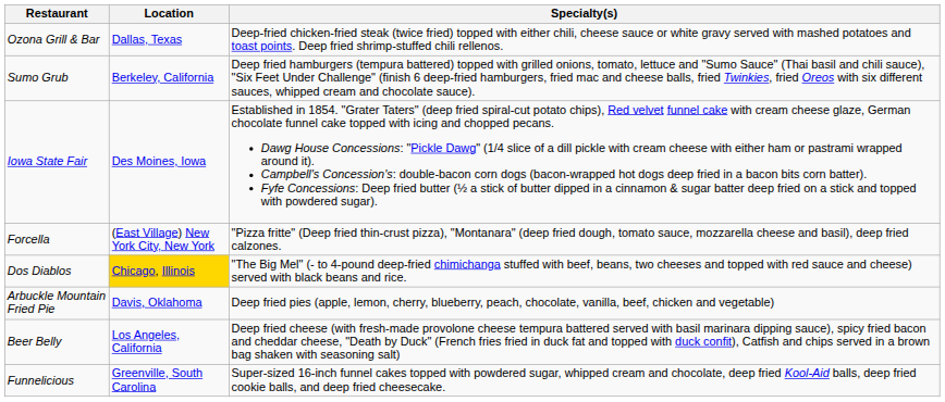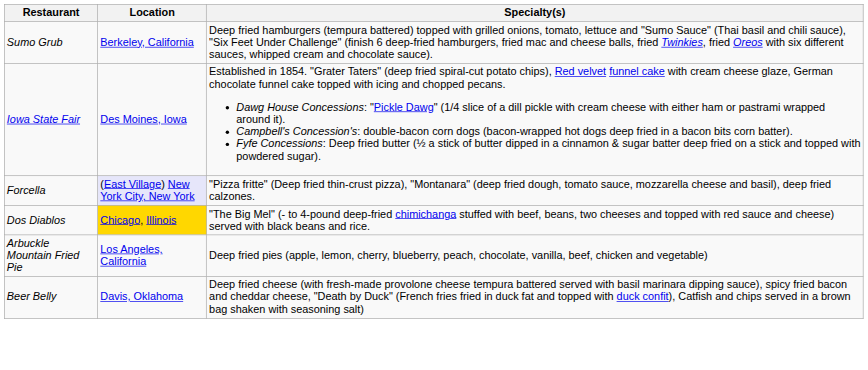 <table class="wikitable" style="width:100%;">
 <tr>
 <th>Restaurant</th>
 <th>Location</th>
 <th>Specialty(s)</th>
-</tr>
-<tr>
-<td><em>Ozona Grill & Bar</em></td>
-<td><a href='#'>Dallas, Texas</a></td>
-<td>Deep-fried chicken-fried steak (twice fried) topped with either chili, cheese sauce or white gravy served with mashed potatoes and <a href='#'>toast points</a>. Deep fried shrimp-stuffed chili rellenos.</td>
 </tr>
 <tr>
 <td><em>Sumo Grub</em></td>
 <td><a href='#'>Berkeley, California</a></td>
 <td>Deep fried hamburgers (tempura battered) topped with grilled onions, tomato, lettuce and "Sumo Sauce" (Thai basil and chili sauce), "Six Feet Under Challenge" (finish 6 deep-fried hamburgers, fried mac and cheese balls, fried <em><a href='#'>Twinkies</a></em>, fried <em><a href='#'>Oreos</a></em> with six different sauces, whipped cream and chocolate sauce).</td>
 </tr>
 <tr>
 <td><em><a href='#'>Iowa State Fair</a></em></td>
 <td><a href='#'>Des Moines, Iowa</a></td>
 <td>Established in 1854. "Grater Taters" (deep fried spiral-cut potato chips), <a href='#'>Red velvet</a> <a href='#'>funnel cake</a> with cream cheese glaze, German chocolate funnel cake topped with icing and chopped pecans.<br><ul><li><em>Dawg House Concessions</em>: "<a href='#'>Pickle Dawg</a>" (1/4 slice of a dill pickle with cream cheese with either ham or pastrami wrapped around it).</li><li><em>Campbell's Concession's</em>: double-bacon corn dogs (bacon-wrapped hot dogs deep fried in a bacon bits corn batter).</li><li><em>Fyfe Concessions</em>: Deep fried butter (½ a stick of butter dipped in a cinnamon & sugar batter deep fried on a stick and topped with powdered sugar).</li></ul></td>
 </tr>
 <tr>
 <td><em>Forcella</em></td>
-<td>(<a href='#'>East Village</a>) <a href='#'>New York City, New York</a></td>
+<td style="background: lavender;">(<a href='#'>East Village</a>) <a href='#'>New York City, New York</a></td>
 <td>"Pizza fritte" (Deep fried thin-crust pizza), "Montanara" (deep fried dough, tomato sauce, mozzarella cheese and basil), deep fried calzones.</td>
 </tr>
 <tr>
 <td><em>Dos Diablos</em></td>
 <td style="background: gold;"><a href='#'>Chicago</a>, <a href='#'>Illinois</a></td>
 <td>"The Big Mel" (- to 4-pound deep-fried <a href='#'>chimichanga</a> stuffed with beef, beans, two cheeses and topped with red sauce and cheese) served with black beans and rice.</td>
 </tr>
 <tr>
 <td><em>Arbuckle Mountain Fried Pie</em></td>
-<td><a href='#'>Davis, Oklahoma</a></td>
+<td><a href='#'>Los Angeles, California</a></td>
 <td>Deep fried pies (apple, lemon, cherry, blueberry, peach, chocolate, vanilla, beef, chicken and vegetable)</td>
 </tr>
 <tr>
 <td><em>Beer Belly</em></td>
-<td><a href='#'>Los Angeles, California</a></td>
+<td><a href='#'>Davis, Oklahoma</a></td>
 <td>Deep fried cheese (with fresh-made provolone cheese tempura battered served with basil marinara dipping sauce), spicy fried bacon and cheddar cheese, "Death by Duck" (French fries fried in duck fat and topped with <a href='#'>duck confit</a>), Catfish and chips served in a brown bag shaken with seasoning salt)</td>
 </tr>
-<tr>
-<td><em>Funnelicious</em></td>
-<td><a href='#'>Greenville, South Carolina</a></td>
-<td>Super-sized 16-inch funnel cakes topped with powdered sugar, whipped cream and chocolate, deep fried <em><a href='#'>Kool-Aid</a></em> balls, deep fried cookie balls, and deep fried cheesecake.</td>
-</tr>
 </table>
